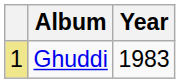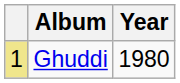 <table class="wikitable sortable" style= "auto">
 <tr>
 <th></th>
 <th>Album</th>
 <th>Year</th>
 </tr>
 <tr>
 <td style="background: khaki;">1</td>
 <td><a href='#'>Ghuddi</a></td>
-<td align="center">1983</td>
+<td align="center">1980</td>
 </tr>
 </table>
